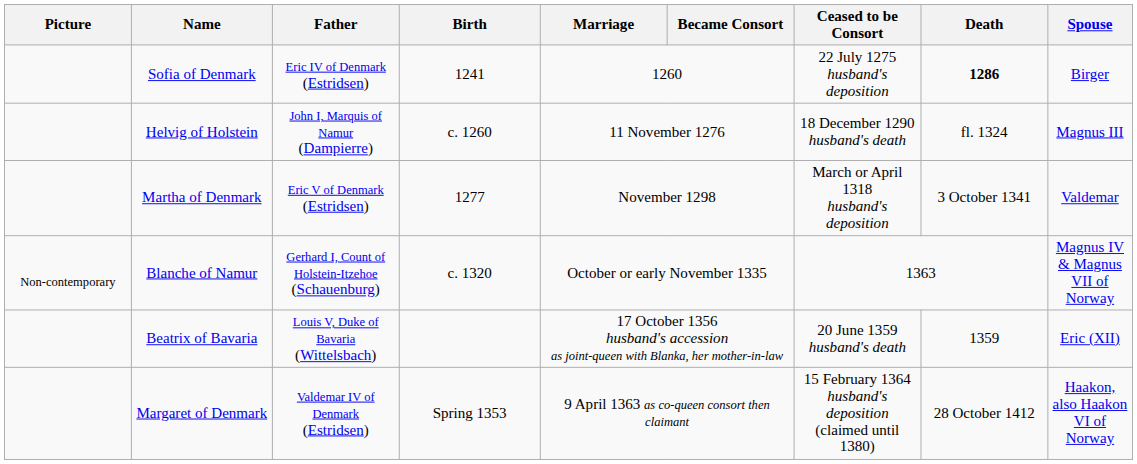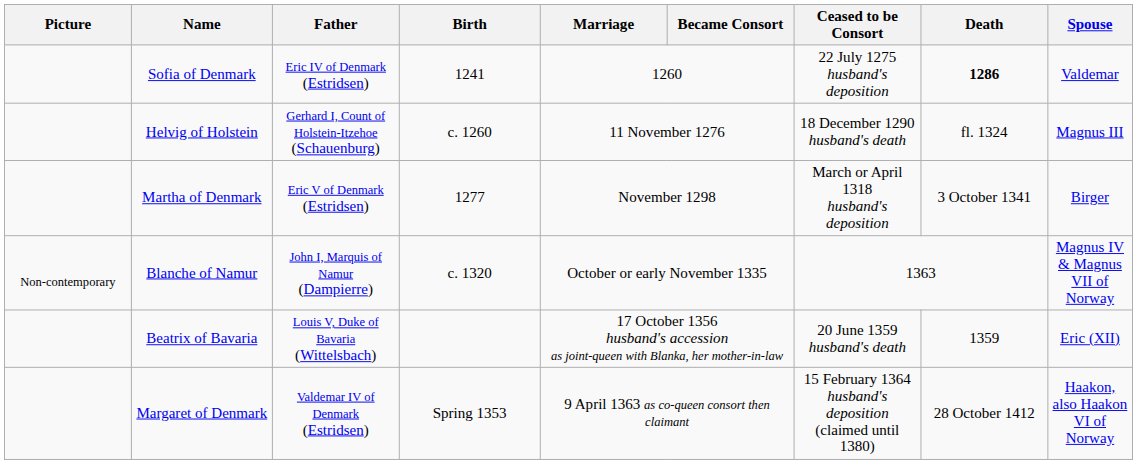 <table style="width:95%;" class="wikitable">
 <tr>
 <th style="width:9%;">Picture</th>
 <th style="width:10%;">Name</th>
 <th style="width:9%;">Father</th>
 <th style="width:10%;">Birth</th>
 <th style="width:9%;">Marriage</th>
 <th style="width:9%;">Became Consort</th>
 <th style="width:9%;">Ceased to be Consort</th>
 <th style="width:9%;">Death</th>
 <th style="width:6%;"><a href='#'>Spouse</a></th>
 </tr>
 <tr>
 <td align=center></td>
 <td align=center><a href='#'>Sofia of Denmark</a></td>
 <td align=center><small><a href='#'>Eric IV of Denmark</a></small> <br>(<a href='#'>Estridsen</a>)</td>
 <td align=center>1241</td>
 <td style="text-align:center;" colspan="2">1260</td>
 <td style="text-align:center;">22 July 1275<br><em>husband's deposition</em></td>
 <td style="text-align:center;"><strong>1286</strong></td>
-<td style="text-align:center;"><a href='#'>Birger</a></td>
+<td style="text-align:center;"><a href='#'>Valdemar</a></td>
 </tr>
 <tr>
 <td align=center></td>
 <td align=center><a href='#'>Helvig of Holstein</a><br></td>
-<td align=center><small><a href='#'>John I, Marquis of Namur</a></small> <br>(<a href='#'>Dampierre</a>)</td>
+<td align=center><small><a href='#'>Gerhard I, Count of Holstein-Itzehoe</a></small> <br>(<a href='#'>Schauenburg</a>)</td>
 <td align=center>c. 1260</td>
 <td style="text-align:center;" colspan="2">11 November 1276</td>
 <td style="text-align:center;">18 December 1290<br><em>husband's death</em></td>
 <td style="text-align:center;">fl. 1324</td>
 <td style="text-align:center;"><a href='#'>Magnus III</a></td>
 </tr>
 <tr>
 <td align=center></td>
 <td align=center><a href='#'>Martha of Denmark</a><br></td>
 <td align=center><small><a href='#'>Eric V of Denmark</a></small> <br>(<a href='#'>Estridsen</a>)</td>
 <td align=center>1277</td>
 <td style="text-align:center;" colspan="2">November 1298</td>
 <td style="text-align:center;">March or April 1318<br><em>husband's deposition</em></td>
 <td style="text-align:center;">3 October 1341</td>
-<td style="text-align:center;"><a href='#'>Valdemar</a></td>
+<td style="text-align:center;"><a href='#'>Birger</a></td>
 </tr>
 <tr>
 <td align=center><br><small>Non-contemporary</small></td>
 <td align=center><a href='#'>Blanche of Namur</a><br></td>
-<td align=center><small><a href='#'>Gerhard I, Count of Holstein-Itzehoe</a></small> <br>(<a href='#'>Schauenburg</a>)</td>
+<td align=center><small><a href='#'>John I, Marquis of Namur</a></small> <br>(<a href='#'>Dampierre</a>)</td>
 <td align=center>c. 1320</td>
 <td style="text-align:center;" colspan="2">October or early November 1335</td>
 <td style="text-align:center;" colspan="2">1363</td>
 <td style="text-align:center;"><a href='#'>Magnus IV & Magnus VII of Norway</a></td>
 </tr>
 <tr>
 <td align=center></td>
 <td align=center><a href='#'>Beatrix of Bavaria</a><br></td>
 <td align=center><small><a href='#'>Louis V, Duke of Bavaria</a></small> <br>(<a href='#'>Wittelsbach</a>)</td>
 <td align=center></td>
 <td style="text-align:center;" colspan="2">17 October 1356<br><em>husband's accession</em><br> <small><em>as joint-queen with Blanka, her mother-in-law</em></small></td>
 <td align=center>20 June 1359<br><em>husband's death</em></td>
 <td style="text-align:center;">1359</td>
 <td style="text-align:center;"><a href='#'>Eric (XII)</a></td>
 </tr>
 <tr>
 <td align=center></td>
 <td align=center><a href='#'>Margaret of Denmark</a><br></td>
 <td align=center><small><a href='#'>Valdemar IV of Denmark</a></small> <br>(<a href='#'>Estridsen</a>)</td>
 <td align=center>Spring 1353</td>
 <td style="text-align:center;" colspan="2">9 April 1363 <small><em>as co-queen consort then claimant</em></small></td>
 <td style="text-align:center;">15 February 1364<br><em>husband's deposition</em><br>(claimed until 1380)</td>
 <td style="text-align:center;">28 October 1412</td>
 <td style="text-align:center;"><a href='#'>Haakon, also Haakon VI of Norway</a></td>
 </tr>
 </table>
